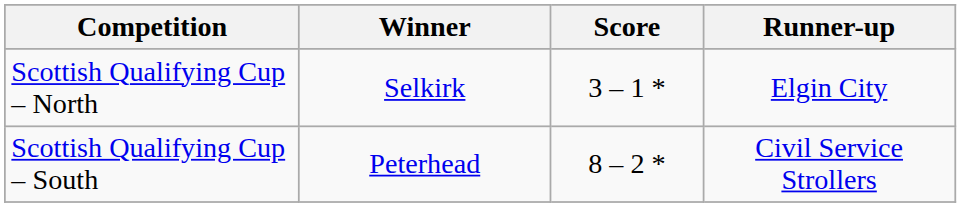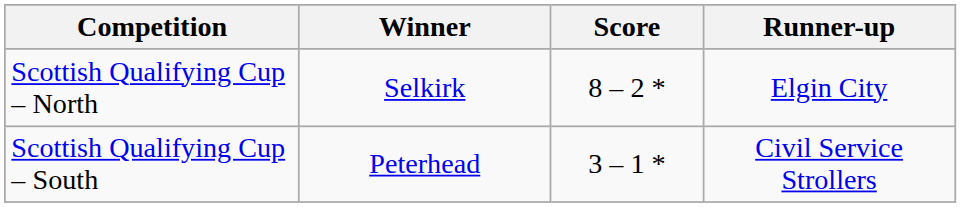 <table class="wikitable" style="text-align: center;">
 <tr>
 <th width=160>Competition</th>
 <th width=135>Winner</th>
 <th width=80>Score</th>
 <th width=135>Runner-up</th>
 </tr>
 <tr>
 <td align=left><a href='#'>Scottish Qualifying Cup</a> – North</td>
 <td><a href='#'>Selkirk</a></td>
-<td>3 – 1 *</td>
+<td>8 – 2 *</td>
 <td><a href='#'>Elgin City</a></td>
 </tr>
 <tr>
 <td align=left><a href='#'>Scottish Qualifying Cup</a> – South</td>
 <td><a href='#'>Peterhead</a></td>
-<td>8 – 2 *</td>
+<td>3 – 1 *</td>
 <td><a href='#'>Civil Service Strollers</a></td>
 </tr>
 </table>
